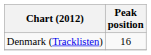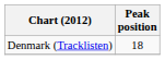 <table class="wikitable sortable">
 <tr>
 <th scope="col">Chart (2012)</th>
 <th scope="col">Peak<br>position</th>
 </tr>
 <tr>
 <td>Denmark (<a href='#'>Tracklisten</a>)</td>
-<td style="text-align:center;">16</td>
+<td style="text-align:center;">18</td>
 </tr>
 <tr>
 </tr>
 </table>
